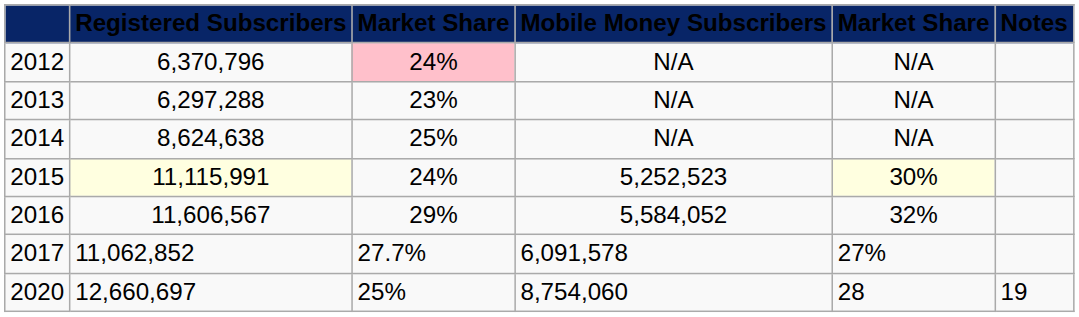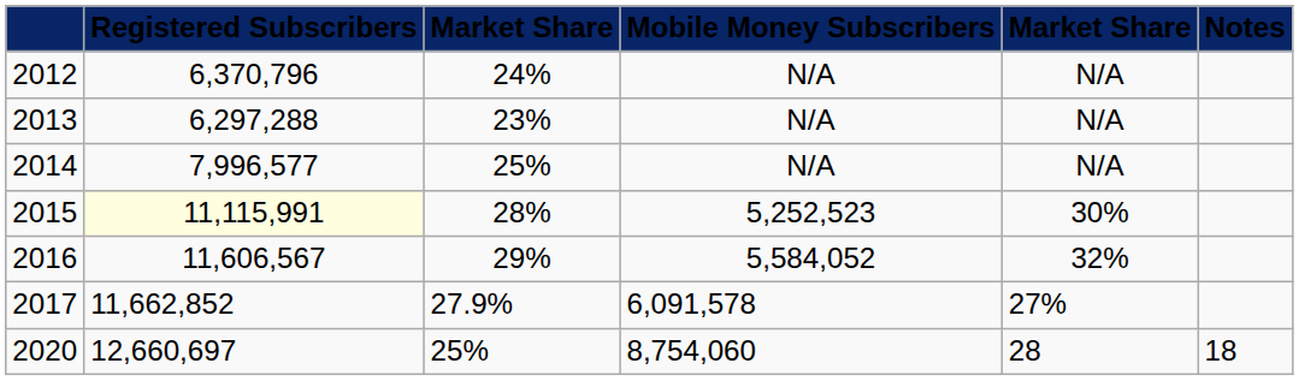 <table class="wikitable">
 <tr align="center">
 <th style="background: #082567;"></th>
 <th style="background: #082567;"><span>Registered Subscribers</span></th>
 <th style="background: #082567;"><span>Market Share</span></th>
 <th style="background: #082567;"><span>Mobile Money Subscribers</span></th>
 <th style="background: #082567;"><span>Market Share</span></th>
 <th style="background: #082567;"><span>Notes</span></th>
 </tr>
 <tr>
 <td>2012</td>
 <td align="center">6,370,796</td>
-<td align="center" style="background: pink;">24%</td>
+<td align="center">24%</td>
 <td align="center">N/A</td>
 <td align="center">N/A</td>
 <td align="center"></td>
 </tr>
 <tr>
 <td>2013</td>
 <td align="center">6,297,288</td>
 <td align="center">23%</td>
 <td align="center">N/A</td>
 <td align="center">N/A</td>
 <td align="center"></td>
 </tr>
 <tr>
 <td>2014</td>
-<td align="center">8,624,638</td>
+<td align="center">7,996,577</td>
 <td align="center">25%</td>
 <td align="center">N/A</td>
 <td align="center">N/A</td>
 <td align="center"></td>
 </tr>
 <tr>
 <td>2015</td>
 <td align="center" style="background: lightyellow;">11,115,991</td>
-<td align="center">24%</td>
+<td align="center">28%</td>
 <td align="center">5,252,523</td>
-<td align="center" style="background: lightyellow;">30%</td>
+<td align="center">30%</td>
 <td align="center"></td>
 </tr>
 <tr>
 <td>2016</td>
 <td align="center">11,606,567</td>
 <td align="center">29%</td>
 <td align="center">5,584,052</td>
 <td align="center">32%</td>
 <td align="center"></td>
 </tr>
 <tr>
 <td>2017</td>
-<td>11,062,852</td>
-<td>27.7%</td>
+<td>11,662,852</td>
+<td>27.9%</td>
 <td>6,091,578</td>
 <td>27%</td>
 <td></td>
 </tr>
 <tr>
 <td>2020</td>
 <td>12,660,697</td>
 <td>25%</td>
 <td>8,754,060</td>
 <td>28</td>
-<td>19</td>
+<td>18</td>
 </tr>
 </table>
